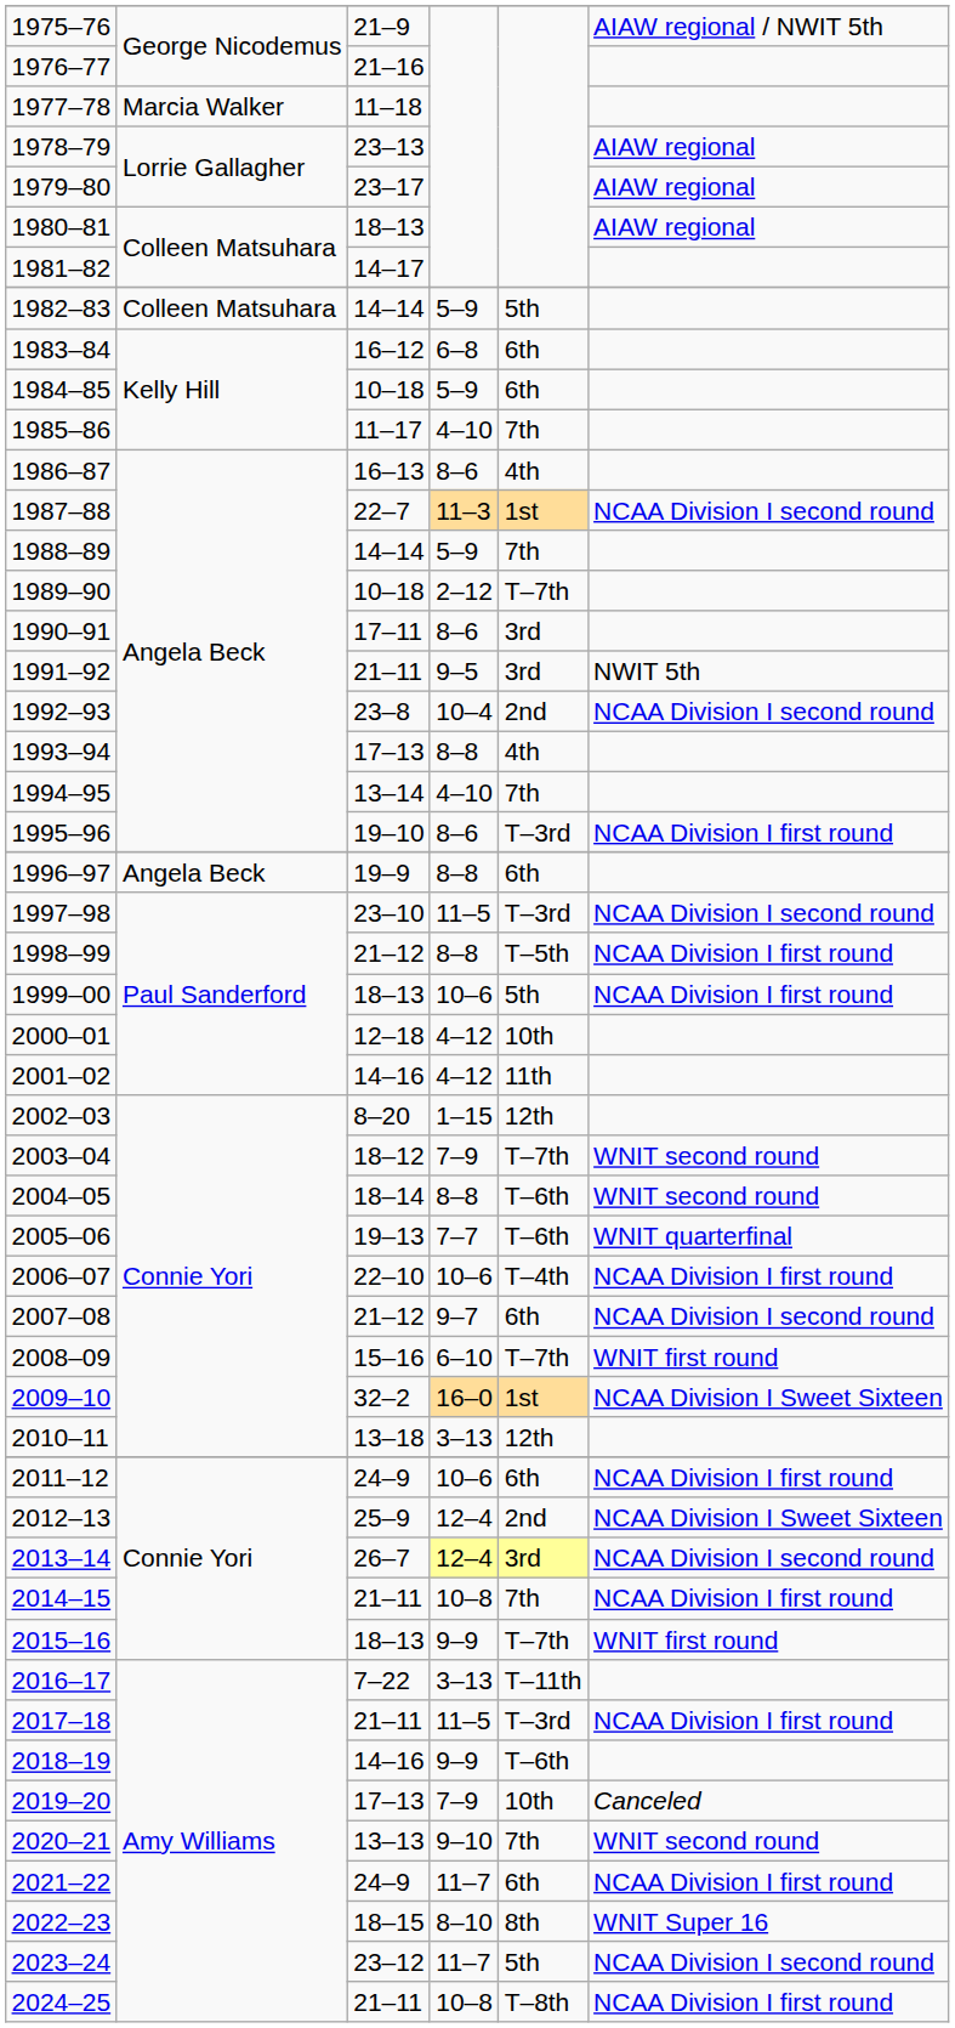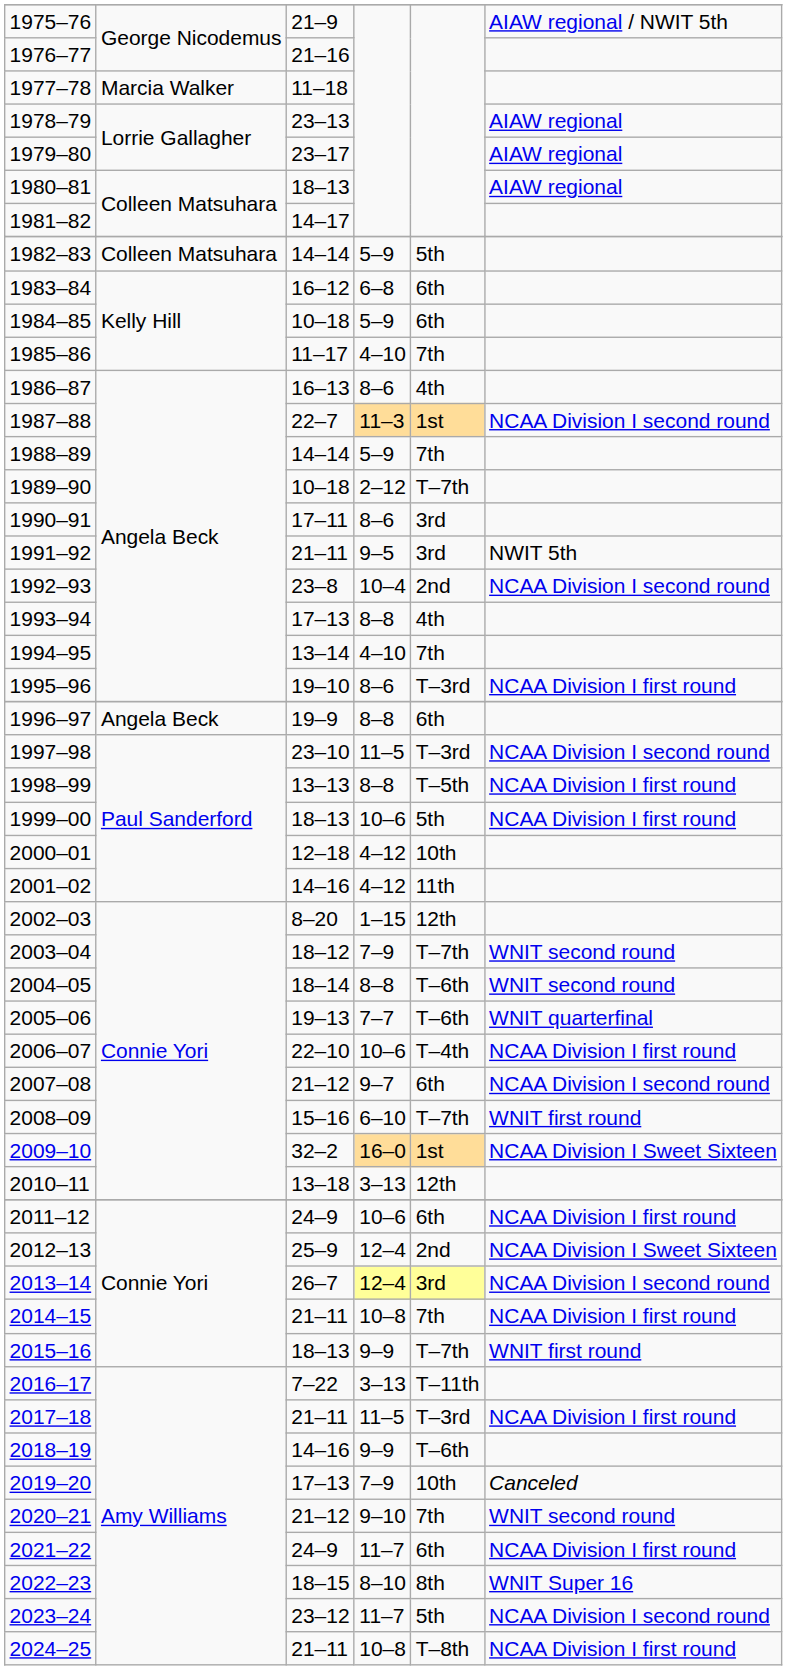 <table class=wikitable style="font-size: 95%">
 <tr>
 </tr>
 <tr>
 <td>1975–76</td>
 <td rowspan=2>George Nicodemus</td>
 <td>21–9</td>
 <td rowspan=7></td>
 <td rowspan=7></td>
 <td><a href='#'>AIAW regional</a> / NWIT 5th</td>
 </tr>
 <tr>
 <td>1976–77</td>
 <td>21–16</td>
 <td></td>
 </tr>
 <tr>
 <td>1977–78</td>
 <td>Marcia Walker</td>
 <td>11–18</td>
 <td></td>
 </tr>
 <tr>
 <td>1978–79</td>
 <td rowspan=2>Lorrie Gallagher</td>
 <td>23–13</td>
 <td><a href='#'>AIAW regional</a></td>
 </tr>
 <tr>
 <td>1979–80</td>
 <td>23–17</td>
 <td><a href='#'>AIAW regional</a></td>
 </tr>
 <tr>
 <td>1980–81</td>
 <td rowspan=2>Colleen Matsuhara</td>
 <td>18–13</td>
 <td><a href='#'>AIAW regional</a></td>
 </tr>
 <tr>
 <td>1981–82</td>
 <td>14–17</td>
 <td></td>
 </tr>
 <tr>
 </tr>
 <tr>
 <td>1982–83</td>
 <td>Colleen Matsuhara</td>
 <td>14–14</td>
 <td>5–9</td>
 <td>5th</td>
 <td></td>
 </tr>
 <tr>
 <td>1983–84</td>
 <td rowspan=3>Kelly Hill</td>
 <td>16–12</td>
 <td>6–8</td>
 <td>6th</td>
 <td></td>
 </tr>
 <tr>
 <td>1984–85</td>
 <td>10–18</td>
 <td>5–9</td>
 <td>6th</td>
 <td></td>
 </tr>
 <tr>
 <td>1985–86</td>
 <td>11–17</td>
 <td>4–10</td>
 <td>7th</td>
 <td></td>
 </tr>
 <tr>
 <td>1986–87</td>
 <td rowspan=10>Angela Beck</td>
 <td>16–13</td>
 <td>8–6</td>
 <td>4th</td>
 <td></td>
 </tr>
 <tr>
 <td>1987–88</td>
 <td>22–7</td>
 <td bgcolor=ffdd99>11–3</td>
 <td bgcolor=ffdd99>1st</td>
 <td><a href='#'>NCAA Division I second round</a></td>
 </tr>
 <tr>
 <td>1988–89</td>
 <td>14–14</td>
 <td>5–9</td>
 <td>7th</td>
 <td></td>
 </tr>
 <tr>
 <td>1989–90</td>
 <td>10–18</td>
 <td>2–12</td>
 <td>T–7th</td>
 <td></td>
 </tr>
 <tr>
 <td>1990–91</td>
 <td>17–11</td>
 <td>8–6</td>
 <td>3rd</td>
 <td></td>
 </tr>
 <tr>
 <td>1991–92</td>
 <td>21–11</td>
 <td>9–5</td>
 <td>3rd</td>
 <td>NWIT 5th</td>
 </tr>
 <tr>
 <td>1992–93</td>
 <td>23–8</td>
 <td>10–4</td>
 <td>2nd</td>
 <td><a href='#'>NCAA Division I second round</a></td>
 </tr>
 <tr>
 <td>1993–94</td>
 <td>17–13</td>
 <td>8–8</td>
 <td>4th</td>
 <td></td>
 </tr>
 <tr>
 <td>1994–95</td>
 <td>13–14</td>
 <td>4–10</td>
 <td>7th</td>
 <td></td>
 </tr>
 <tr>
 <td>1995–96</td>
 <td>19–10</td>
 <td>8–6</td>
 <td>T–3rd</td>
 <td><a href='#'>NCAA Division I first round</a></td>
 </tr>
 <tr>
 </tr>
 <tr>
 <td>1996–97</td>
 <td>Angela Beck</td>
 <td>19–9</td>
 <td>8–8</td>
 <td>6th</td>
 <td></td>
 </tr>
 <tr>
 <td>1997–98</td>
 <td rowspan=5><a href='#'>Paul Sanderford</a></td>
 <td>23–10</td>
 <td>11–5</td>
 <td>T–3rd</td>
 <td><a href='#'>NCAA Division I second round</a></td>
 </tr>
 <tr>
 <td>1998–99</td>
-<td>21–12</td>
+<td>13–13</td>
 <td>8–8</td>
 <td>T–5th</td>
 <td><a href='#'>NCAA Division I first round</a></td>
 </tr>
 <tr>
 <td>1999–00</td>
 <td>18–13</td>
 <td>10–6</td>
 <td>5th</td>
 <td><a href='#'>NCAA Division I first round</a></td>
 </tr>
 <tr>
 <td>2000–01</td>
 <td>12–18</td>
 <td>4–12</td>
 <td>10th</td>
 <td></td>
 </tr>
 <tr>
 <td>2001–02</td>
 <td>14–16</td>
 <td>4–12</td>
 <td>11th</td>
 <td></td>
 </tr>
 <tr>
 <td>2002–03</td>
 <td rowspan=9><a href='#'>Connie Yori</a></td>
 <td>8–20</td>
 <td>1–15</td>
 <td>12th</td>
 <td></td>
 </tr>
 <tr>
 <td>2003–04</td>
 <td>18–12</td>
 <td>7–9</td>
 <td>T–7th</td>
 <td><a href='#'>WNIT second round</a></td>
 </tr>
 <tr>
 <td>2004–05</td>
 <td>18–14</td>
 <td>8–8</td>
 <td>T–6th</td>
 <td><a href='#'>WNIT second round</a></td>
 </tr>
 <tr>
 <td>2005–06</td>
 <td>19–13</td>
 <td>7–7</td>
 <td>T–6th</td>
 <td><a href='#'>WNIT quarterfinal</a></td>
 </tr>
 <tr>
 <td>2006–07</td>
 <td>22–10</td>
 <td>10–6</td>
 <td>T–4th</td>
 <td><a href='#'>NCAA Division I first round</a></td>
 </tr>
 <tr>
 <td>2007–08</td>
 <td>21–12</td>
 <td>9–7</td>
 <td>6th</td>
 <td><a href='#'>NCAA Division I second round</a></td>
 </tr>
 <tr>
 <td>2008–09</td>
 <td>15–16</td>
 <td>6–10</td>
 <td>T–7th</td>
 <td><a href='#'>WNIT first round</a></td>
 </tr>
 <tr>
 <td><a href='#'>2009–10</a></td>
 <td>32–2</td>
 <td bgcolor=ffdd99>16–0</td>
 <td bgcolor=ffdd99>1st</td>
 <td><a href='#'>NCAA Division I Sweet Sixteen</a></td>
 </tr>
 <tr>
 <td>2010–11</td>
 <td>13–18</td>
 <td>3–13</td>
 <td>12th</td>
 <td></td>
 </tr>
 <tr>
 </tr>
 <tr>
 <td>2011–12</td>
 <td rowspan=5>Connie Yori</td>
 <td>24–9</td>
 <td>10–6</td>
 <td>6th</td>
 <td><a href='#'>NCAA Division I first round</a></td>
 </tr>
 <tr>
 <td>2012–13</td>
 <td>25–9</td>
 <td>12–4</td>
 <td>2nd</td>
 <td><a href='#'>NCAA Division I Sweet Sixteen</a></td>
 </tr>
 <tr>
 <td><a href='#'>2013–14</a></td>
 <td>26–7</td>
 <td bgcolor=ffff99>12–4</td>
 <td bgcolor=ffff99>3rd</td>
 <td><a href='#'>NCAA Division I second round</a></td>
 </tr>
 <tr>
 <td><a href='#'>2014–15</a></td>
 <td>21–11</td>
 <td>10–8</td>
 <td>7th</td>
 <td><a href='#'>NCAA Division I first round</a></td>
 </tr>
 <tr>
 <td><a href='#'>2015–16</a></td>
 <td>18–13</td>
 <td>9–9</td>
 <td>T–7th</td>
 <td><a href='#'>WNIT first round</a></td>
 </tr>
 <tr>
 <td><a href='#'>2016–17</a></td>
 <td rowspan=9><a href='#'>Amy Williams</a></td>
 <td>7–22</td>
 <td>3–13</td>
 <td>T–11th</td>
 <td></td>
 </tr>
 <tr>
 <td><a href='#'>2017–18</a></td>
 <td>21–11</td>
 <td>11–5</td>
 <td>T–3rd</td>
 <td><a href='#'>NCAA Division I first round</a></td>
 </tr>
 <tr>
 <td><a href='#'>2018–19</a></td>
 <td>14–16</td>
 <td>9–9</td>
 <td>T–6th</td>
 <td></td>
 </tr>
 <tr>
 <td><a href='#'>2019–20</a></td>
 <td>17–13</td>
 <td>7–9</td>
 <td>10th</td>
 <td><em>Canceled</em></td>
 </tr>
 <tr>
 <td><a href='#'>2020–21</a></td>
-<td>13–13</td>
+<td>21–12</td>
 <td>9–10</td>
 <td>7th</td>
 <td><a href='#'>WNIT second round</a></td>
 </tr>
 <tr>
 <td><a href='#'>2021–22</a></td>
 <td>24–9</td>
 <td>11–7</td>
 <td>6th</td>
 <td><a href='#'>NCAA Division I first round</a></td>
 </tr>
 <tr>
 <td><a href='#'>2022–23</a></td>
 <td>18–15</td>
 <td>8–10</td>
 <td>8th</td>
 <td><a href='#'>WNIT Super 16</a></td>
 </tr>
 <tr>
 <td><a href='#'>2023–24</a></td>
 <td>23–12</td>
 <td>11–7</td>
 <td>5th</td>
 <td><a href='#'>NCAA Division I second round</a></td>
 </tr>
 <tr>
 <td><a href='#'>2024–25</a></td>
 <td>21–11</td>
 <td>10–8</td>
 <td>T–8th</td>
 <td><a href='#'>NCAA Division I first round</a></td>
 </tr>
 </table>
